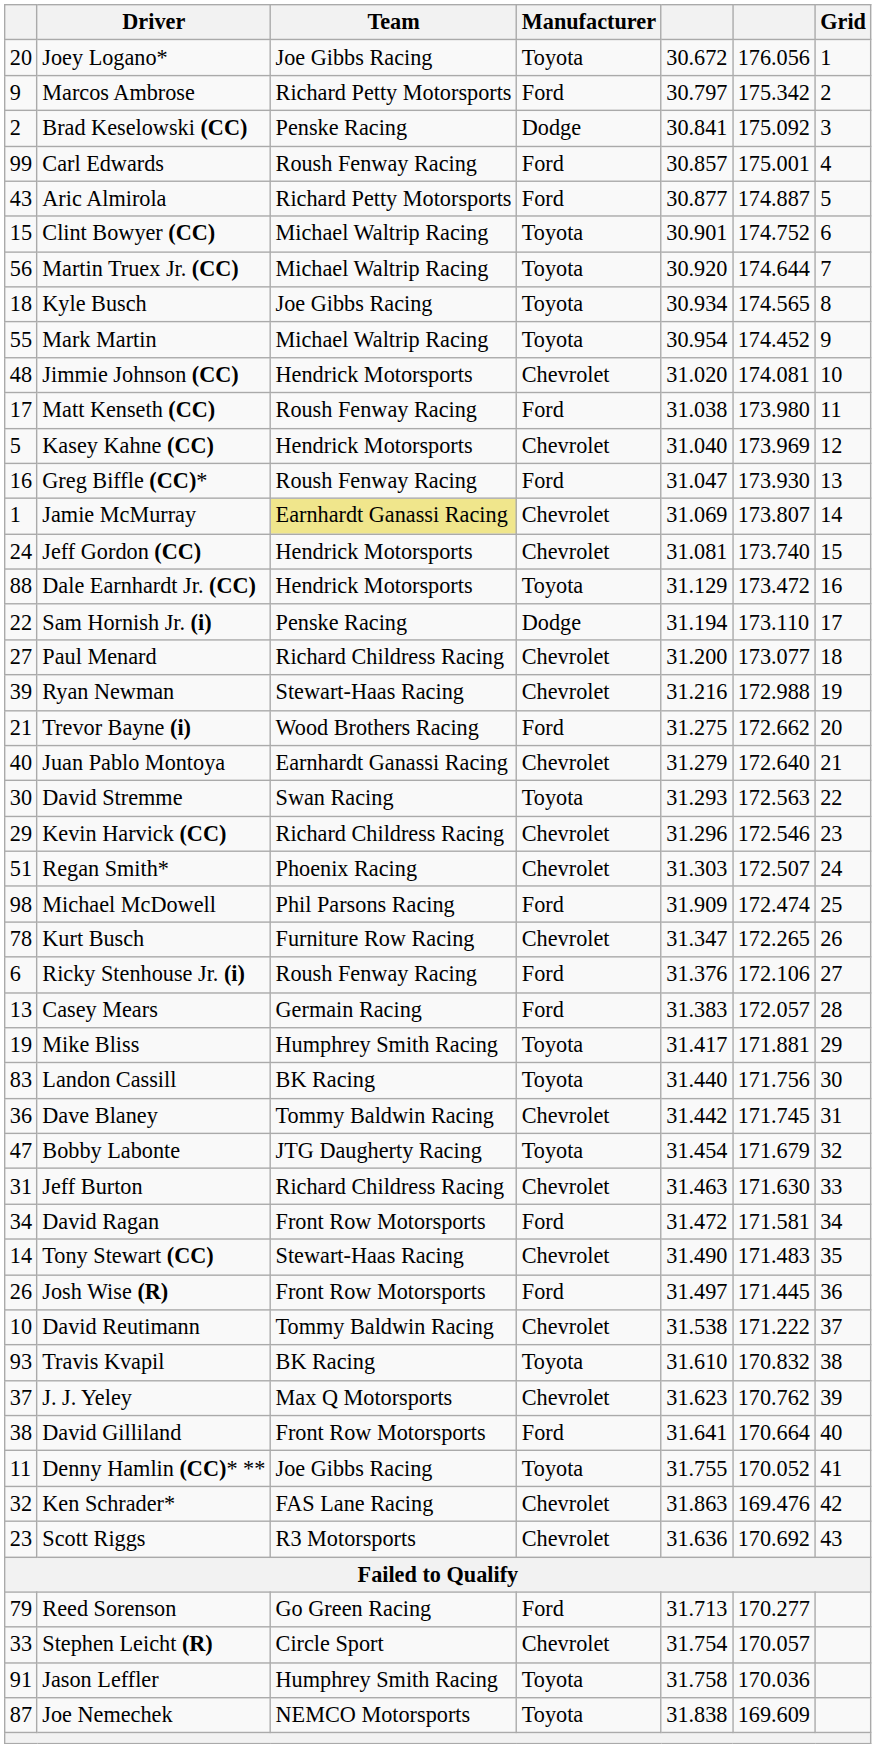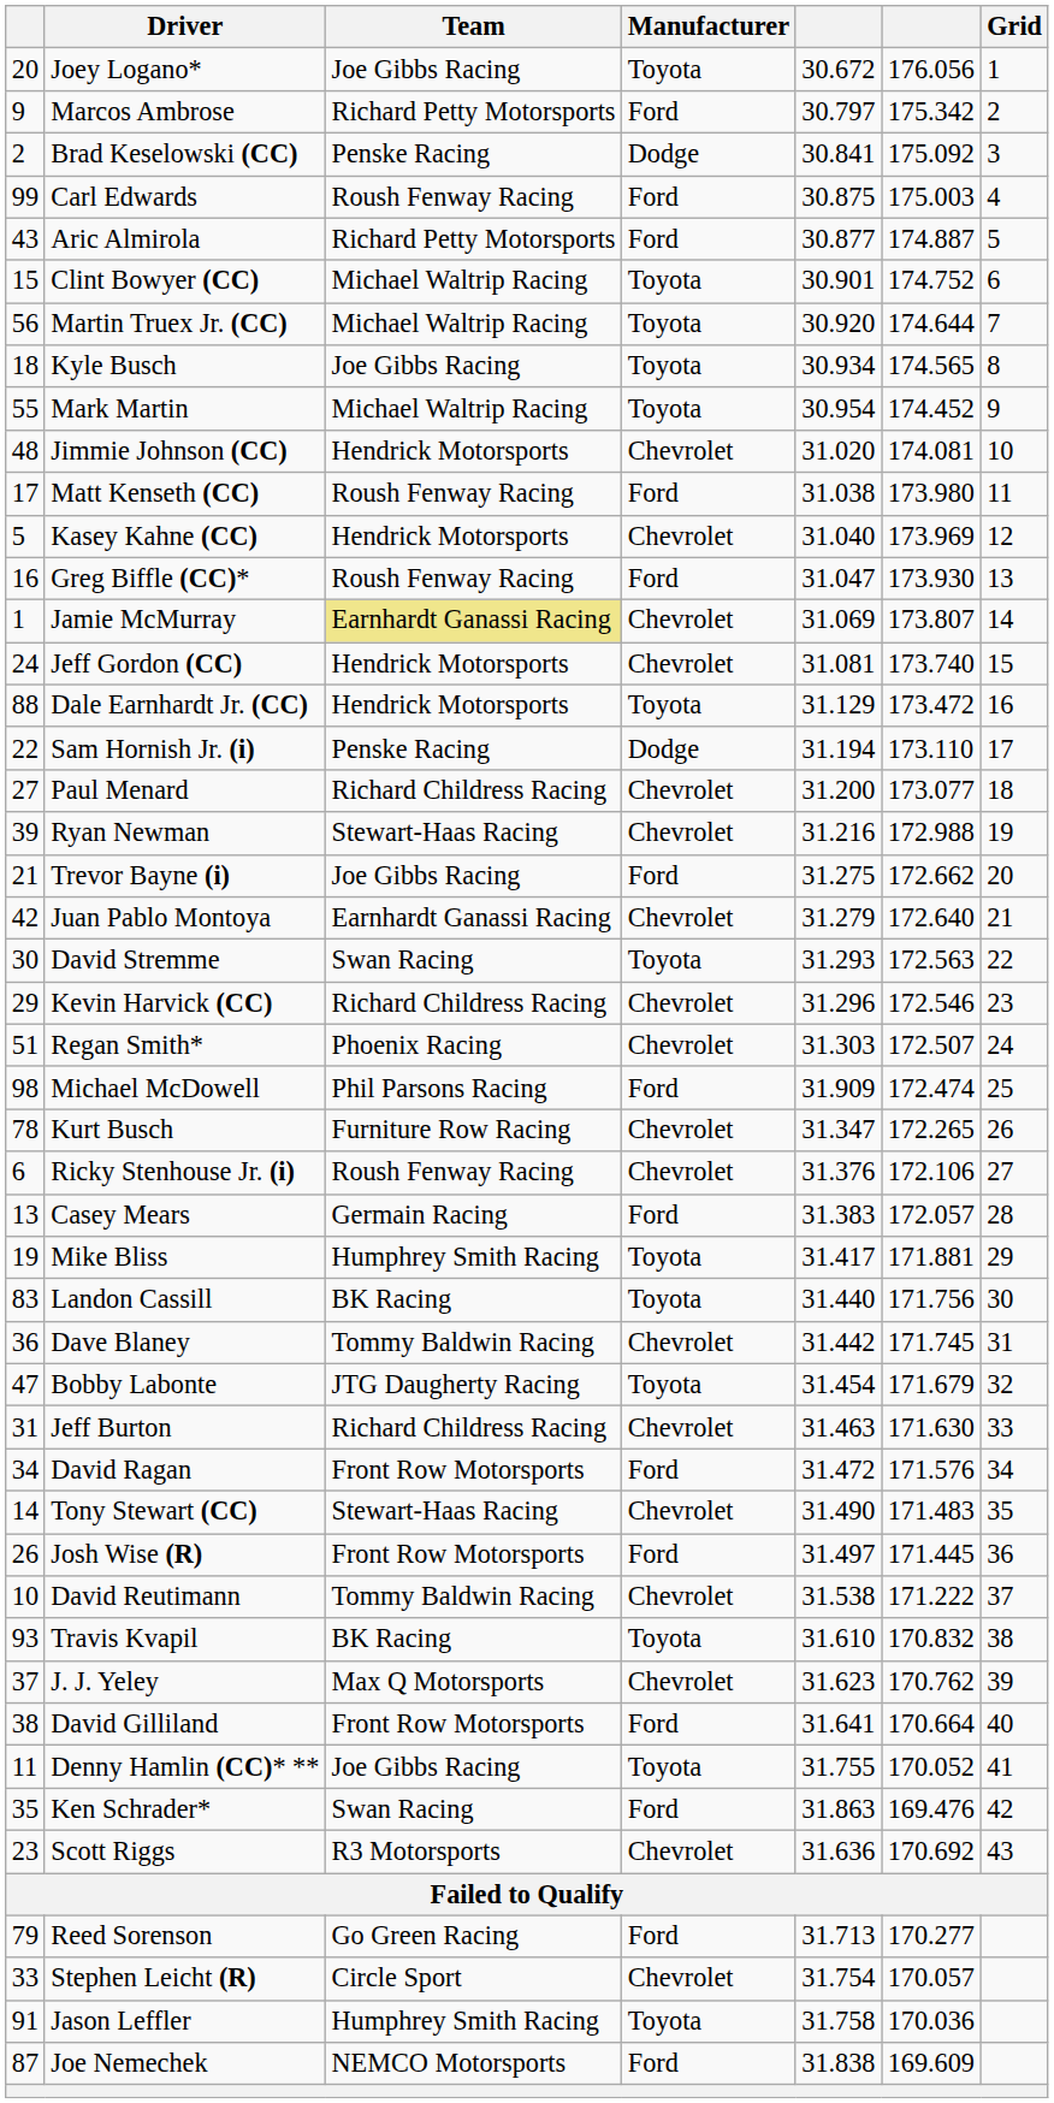 <table class="wikitable">
 <tr>
 <th></th>
 <th>Driver</th>
 <th>Team</th>
 <th>Manufacturer</th>
 <th></th>
 <th></th>
 <th>Grid</th>
 </tr>
 <tr>
 <td>20</td>
 <td>Joey Logano*</td>
 <td>Joe Gibbs Racing</td>
 <td>Toyota</td>
 <td>30.672</td>
 <td>176.056</td>
 <td>1</td>
 </tr>
 <tr>
 <td>9</td>
 <td>Marcos Ambrose</td>
 <td>Richard Petty Motorsports</td>
 <td>Ford</td>
 <td>30.797</td>
 <td>175.342</td>
 <td>2</td>
 </tr>
 <tr>
 <td>2</td>
 <td>Brad Keselowski <strong>(CC)</strong></td>
 <td>Penske Racing</td>
 <td>Dodge</td>
 <td>30.841</td>
 <td>175.092</td>
 <td>3</td>
 </tr>
 <tr>
 <td>99</td>
 <td>Carl Edwards</td>
 <td>Roush Fenway Racing</td>
 <td>Ford</td>
-<td>30.857</td>
-<td>175.001</td>
+<td>30.875</td>
+<td>175.003</td>
 <td>4</td>
 </tr>
 <tr>
 <td>43</td>
 <td>Aric Almirola</td>
 <td>Richard Petty Motorsports</td>
 <td>Ford</td>
 <td>30.877</td>
 <td>174.887</td>
 <td>5</td>
 </tr>
 <tr>
 <td>15</td>
 <td>Clint Bowyer <strong>(CC)</strong></td>
 <td>Michael Waltrip Racing</td>
 <td>Toyota</td>
 <td>30.901</td>
 <td>174.752</td>
 <td>6</td>
 </tr>
 <tr>
 <td>56</td>
 <td>Martin Truex Jr. <strong>(CC)</strong></td>
 <td>Michael Waltrip Racing</td>
 <td>Toyota</td>
 <td>30.920</td>
 <td>174.644</td>
 <td>7</td>
 </tr>
 <tr>
 <td>18</td>
 <td>Kyle Busch</td>
 <td>Joe Gibbs Racing</td>
 <td>Toyota</td>
 <td>30.934</td>
 <td>174.565</td>
 <td>8</td>
 </tr>
 <tr>
 <td>55</td>
 <td>Mark Martin</td>
 <td>Michael Waltrip Racing</td>
 <td>Toyota</td>
 <td>30.954</td>
 <td>174.452</td>
 <td>9</td>
 </tr>
 <tr>
 <td>48</td>
 <td>Jimmie Johnson <strong>(CC)</strong></td>
 <td>Hendrick Motorsports</td>
 <td>Chevrolet</td>
 <td>31.020</td>
 <td>174.081</td>
 <td>10</td>
 </tr>
 <tr>
 <td>17</td>
 <td>Matt Kenseth <strong>(CC)</strong></td>
 <td>Roush Fenway Racing</td>
 <td>Ford</td>
 <td>31.038</td>
 <td>173.980</td>
 <td>11</td>
 </tr>
 <tr>
 <td>5</td>
 <td>Kasey Kahne <strong>(CC)</strong></td>
 <td>Hendrick Motorsports</td>
 <td>Chevrolet</td>
 <td>31.040</td>
 <td>173.969</td>
 <td>12</td>
 </tr>
 <tr>
 <td>16</td>
 <td>Greg Biffle <strong>(CC)</strong>*</td>
 <td>Roush Fenway Racing</td>
 <td>Ford</td>
 <td>31.047</td>
 <td>173.930</td>
 <td>13</td>
 </tr>
 <tr>
 <td>1</td>
 <td>Jamie McMurray</td>
 <td style="background: khaki;">Earnhardt Ganassi Racing</td>
 <td>Chevrolet</td>
 <td>31.069</td>
 <td>173.807</td>
 <td>14</td>
 </tr>
 <tr>
 <td>24</td>
 <td>Jeff Gordon <strong>(CC)</strong></td>
 <td>Hendrick Motorsports</td>
 <td>Chevrolet</td>
 <td>31.081</td>
 <td>173.740</td>
 <td>15</td>
 </tr>
 <tr>
 <td>88</td>
 <td>Dale Earnhardt Jr. <strong>(CC)</strong></td>
 <td>Hendrick Motorsports</td>
 <td>Toyota</td>
 <td>31.129</td>
 <td>173.472</td>
 <td>16</td>
 </tr>
 <tr>
 <td>22</td>
 <td>Sam Hornish Jr. <strong>(i)</strong></td>
 <td>Penske Racing</td>
 <td>Dodge</td>
 <td>31.194</td>
 <td>173.110</td>
 <td>17</td>
 </tr>
 <tr>
 <td>27</td>
 <td>Paul Menard</td>
 <td>Richard Childress Racing</td>
 <td>Chevrolet</td>
 <td>31.200</td>
 <td>173.077</td>
 <td>18</td>
 </tr>
 <tr>
 <td>39</td>
 <td>Ryan Newman</td>
 <td>Stewart-Haas Racing</td>
 <td>Chevrolet</td>
 <td>31.216</td>
 <td>172.988</td>
 <td>19</td>
 </tr>
 <tr>
 <td>21</td>
 <td>Trevor Bayne <strong>(i)</strong></td>
-<td>Wood Brothers Racing</td>
+<td>Joe Gibbs Racing</td>
 <td>Ford</td>
 <td>31.275</td>
 <td>172.662</td>
 <td>20</td>
 </tr>
 <tr>
-<td>40</td>
+<td>42</td>
 <td>Juan Pablo Montoya</td>
 <td>Earnhardt Ganassi Racing</td>
 <td>Chevrolet</td>
 <td>31.279</td>
 <td>172.640</td>
 <td>21</td>
 </tr>
 <tr>
 <td>30</td>
 <td>David Stremme</td>
 <td>Swan Racing</td>
 <td>Toyota</td>
 <td>31.293</td>
 <td>172.563</td>
 <td>22</td>
 </tr>
 <tr>
 <td>29</td>
 <td>Kevin Harvick <strong>(CC)</strong></td>
 <td>Richard Childress Racing</td>
 <td>Chevrolet</td>
 <td>31.296</td>
 <td>172.546</td>
 <td>23</td>
 </tr>
 <tr>
 <td>51</td>
 <td>Regan Smith*</td>
 <td>Phoenix Racing</td>
 <td>Chevrolet</td>
 <td>31.303</td>
 <td>172.507</td>
 <td>24</td>
 </tr>
 <tr>
 <td>98</td>
 <td>Michael McDowell</td>
 <td>Phil Parsons Racing</td>
 <td>Ford</td>
 <td>31.909</td>
 <td>172.474</td>
 <td>25</td>
 </tr>
 <tr>
 <td>78</td>
 <td>Kurt Busch</td>
 <td>Furniture Row Racing</td>
 <td>Chevrolet</td>
 <td>31.347</td>
 <td>172.265</td>
 <td>26</td>
 </tr>
 <tr>
 <td>6</td>
 <td>Ricky Stenhouse Jr. <strong>(i)</strong></td>
 <td>Roush Fenway Racing</td>
-<td>Ford</td>
+<td>Chevrolet</td>
 <td>31.376</td>
 <td>172.106</td>
 <td>27</td>
 </tr>
 <tr>
 <td>13</td>
 <td>Casey Mears</td>
 <td>Germain Racing</td>
 <td>Ford</td>
 <td>31.383</td>
 <td>172.057</td>
 <td>28</td>
 </tr>
 <tr>
 <td>19</td>
 <td>Mike Bliss</td>
 <td>Humphrey Smith Racing</td>
 <td>Toyota</td>
 <td>31.417</td>
 <td>171.881</td>
 <td>29</td>
 </tr>
 <tr>
 <td>83</td>
 <td>Landon Cassill</td>
 <td>BK Racing</td>
 <td>Toyota</td>
 <td>31.440</td>
 <td>171.756</td>
 <td>30</td>
 </tr>
 <tr>
 <td>36</td>
 <td>Dave Blaney</td>
 <td>Tommy Baldwin Racing</td>
 <td>Chevrolet</td>
 <td>31.442</td>
 <td>171.745</td>
 <td>31</td>
 </tr>
 <tr>
 <td>47</td>
 <td>Bobby Labonte</td>
 <td>JTG Daugherty Racing</td>
 <td>Toyota</td>
 <td>31.454</td>
 <td>171.679</td>
 <td>32</td>
 </tr>
 <tr>
 <td>31</td>
 <td>Jeff Burton</td>
 <td>Richard Childress Racing</td>
 <td>Chevrolet</td>
 <td>31.463</td>
 <td>171.630</td>
 <td>33</td>
 </tr>
 <tr>
 <td>34</td>
 <td>David Ragan</td>
 <td>Front Row Motorsports</td>
 <td>Ford</td>
 <td>31.472</td>
-<td>171.581</td>
+<td>171.576</td>
 <td>34</td>
 </tr>
 <tr>
 <td>14</td>
 <td>Tony Stewart <strong>(CC)</strong></td>
 <td>Stewart-Haas Racing</td>
 <td>Chevrolet</td>
 <td>31.490</td>
 <td>171.483</td>
 <td>35</td>
 </tr>
 <tr>
 <td>26</td>
 <td>Josh Wise <strong>(R)</strong></td>
 <td>Front Row Motorsports</td>
 <td>Ford</td>
 <td>31.497</td>
 <td>171.445</td>
 <td>36</td>
 </tr>
 <tr>
 <td>10</td>
 <td>David Reutimann</td>
 <td>Tommy Baldwin Racing</td>
 <td>Chevrolet</td>
 <td>31.538</td>
 <td>171.222</td>
 <td>37</td>
 </tr>
 <tr>
 <td>93</td>
 <td>Travis Kvapil</td>
 <td>BK Racing</td>
 <td>Toyota</td>
 <td>31.610</td>
 <td>170.832</td>
 <td>38</td>
 </tr>
 <tr>
 <td>37</td>
 <td>J. J. Yeley</td>
 <td>Max Q Motorsports</td>
 <td>Chevrolet</td>
 <td>31.623</td>
 <td>170.762</td>
 <td>39</td>
 </tr>
 <tr>
 <td>38</td>
 <td>David Gilliland</td>
 <td>Front Row Motorsports</td>
 <td>Ford</td>
 <td>31.641</td>
 <td>170.664</td>
 <td>40</td>
 </tr>
 <tr>
 <td>11</td>
 <td>Denny Hamlin <strong>(CC)</strong>* **</td>
 <td>Joe Gibbs Racing</td>
 <td>Toyota</td>
 <td>31.755</td>
 <td>170.052</td>
 <td>41</td>
 </tr>
 <tr>
-<td>32</td>
+<td>35</td>
 <td>Ken Schrader*</td>
-<td>FAS Lane Racing</td>
-<td>Chevrolet</td>
+<td>Swan Racing</td>
+<td>Ford</td>
 <td>31.863</td>
 <td>169.476</td>
 <td>42</td>
 </tr>
 <tr>
 <td>23</td>
 <td>Scott Riggs</td>
 <td>R3 Motorsports</td>
 <td>Chevrolet</td>
 <td>31.636</td>
 <td>170.692</td>
 <td>43</td>
 </tr>
 <tr>
 <th colspan="7" style="text-align:center;"><strong>Failed to Qualify</strong></th>
 </tr>
 <tr>
 <td>79</td>
 <td>Reed Sorenson</td>
 <td>Go Green Racing</td>
 <td>Ford</td>
 <td>31.713</td>
 <td>170.277</td>
 <td></td>
 </tr>
 <tr>
 <td>33</td>
 <td>Stephen Leicht <strong>(R)</strong></td>
 <td>Circle Sport</td>
 <td>Chevrolet</td>
 <td>31.754</td>
 <td>170.057</td>
 <td></td>
 </tr>
 <tr>
 <td>91</td>
 <td>Jason Leffler</td>
 <td>Humphrey Smith Racing</td>
 <td>Toyota</td>
 <td>31.758</td>
 <td>170.036</td>
 <td></td>
 </tr>
 <tr>
 <td>87</td>
 <td>Joe Nemechek</td>
 <td>NEMCO Motorsports</td>
-<td>Toyota</td>
+<td>Ford</td>
 <td>31.838</td>
 <td>169.609</td>
 <td></td>
 </tr>
 <tr>
 <th colspan="8"></th>
 </tr>
 </table>
